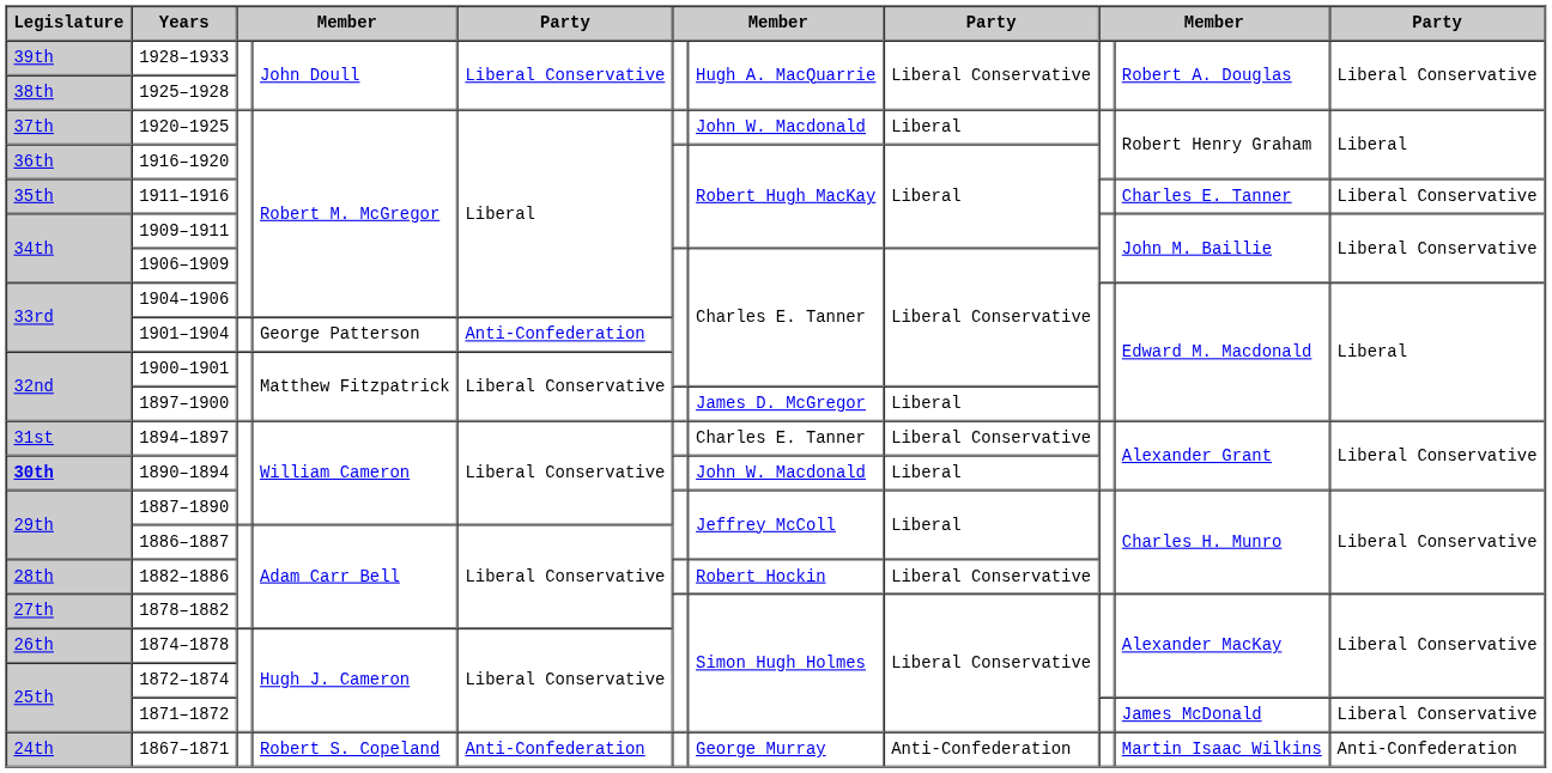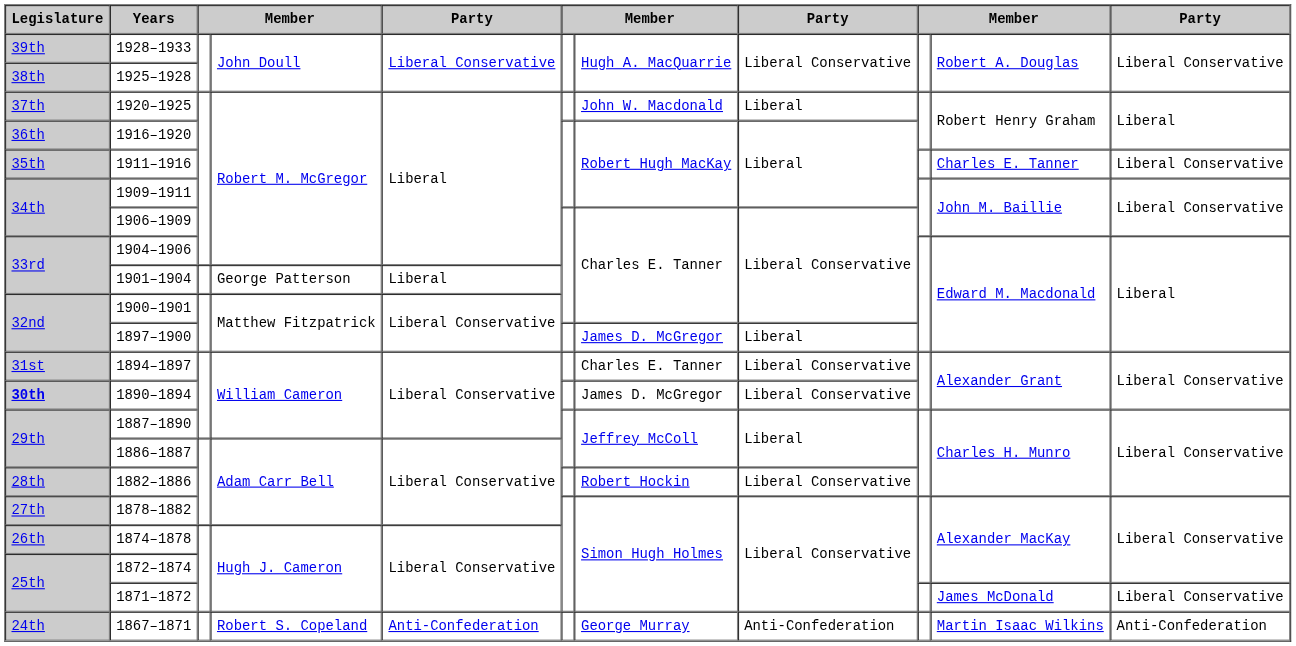 <table border=1 cellpadding=5 cellspacing=0>
 <tr bgcolor="CCCCCC">
 <th>Legislature</th>
 <th>Years</th>
 <th colspan="2">Member</th>
 <th>Party</th>
 <th colspan="2">Member</th>
 <th>Party</th>
 <th colspan="2">Member</th>
 <th>Party</th>
 </tr>
 <tr>
 <td bgcolor="CCCCCC"><a href='#'>39th</a></td>
 <td>1928–1933</td>
 <td rowspan="2" ></td>
 <td rowspan="2"><a href='#'>John Doull</a></td>
 <td rowspan="2"><a href='#'>Liberal Conservative</a></td>
 <td rowspan="2" ></td>
 <td rowspan="2"><a href='#'>Hugh A. MacQuarrie</a></td>
 <td rowspan="2">Liberal Conservative</td>
 <td rowspan="2" ></td>
 <td rowspan="2"><a href='#'>Robert A. Douglas</a></td>
 <td rowspan="2">Liberal Conservative</td>
 </tr>
 <tr>
 <td bgcolor="CCCCCC"><a href='#'>38th</a></td>
 <td>1925–1928</td>
 </tr>
 <tr>
 <td bgcolor="CCCCCC"><a href='#'>37th</a></td>
 <td>1920–1925</td>
 <td rowspan="6" ></td>
 <td rowspan="6"><a href='#'>Robert M. McGregor</a></td>
 <td rowspan="6">Liberal</td>
 <td></td>
 <td><a href='#'>John W. Macdonald</a></td>
 <td>Liberal</td>
 <td rowspan="2" ></td>
 <td rowspan="2">Robert Henry Graham</td>
 <td rowspan="2">Liberal</td>
 </tr>
 <tr>
 <td bgcolor="CCCCCC"><a href='#'>36th</a></td>
 <td>1916–1920</td>
 <td rowspan="3" ></td>
 <td rowspan="3"><a href='#'>Robert Hugh MacKay</a></td>
 <td rowspan="3">Liberal</td>
 </tr>
 <tr>
 <td bgcolor="CCCCCC"><a href='#'>35th</a></td>
 <td>1911–1916</td>
 <td></td>
 <td><a href='#'>Charles E. Tanner</a></td>
 <td>Liberal Conservative</td>
 </tr>
 <tr>
 <td rowspan="2" bgcolor="CCCCCC"><a href='#'>34th</a></td>
 <td>1909–1911</td>
 <td rowspan="2" ></td>
 <td rowspan="2"><a href='#'>John M. Baillie</a></td>
 <td rowspan="2">Liberal Conservative</td>
 </tr>
 <tr>
 <td>1906–1909</td>
 <td rowspan="4" ></td>
 <td rowspan="4">Charles E. Tanner</td>
 <td rowspan="4">Liberal Conservative</td>
 </tr>
 <tr>
 <td rowspan="2" bgcolor="CCCCCC"><a href='#'>33rd</a></td>
 <td>1904–1906</td>
 <td rowspan="4" ></td>
 <td rowspan="4"><a href='#'>Edward M. Macdonald</a></td>
 <td rowspan="4">Liberal</td>
 </tr>
 <tr>
 <td>1901–1904</td>
 <td></td>
 <td>George Patterson</td>
-<td><a href='#'>Anti-Confederation</a></td>
+<td>Liberal</td>
 </tr>
 <tr>
 <td rowspan="2" bgcolor="CCCCCC"><a href='#'>32nd</a></td>
 <td>1900–1901</td>
 <td rowspan="2" ></td>
 <td rowspan="2">Matthew Fitzpatrick</td>
 <td rowspan="2">Liberal Conservative</td>
 </tr>
 <tr>
 <td>1897–1900</td>
 <td></td>
 <td><a href='#'>James D. McGregor</a></td>
 <td>Liberal</td>
 </tr>
 <tr>
 <td bgcolor="CCCCCC"><a href='#'>31st</a></td>
 <td>1894–1897</td>
 <td rowspan="3" ></td>
 <td rowspan="3"><a href='#'>William Cameron</a></td>
 <td rowspan="3">Liberal Conservative</td>
 <td></td>
 <td>Charles E. Tanner</td>
 <td>Liberal Conservative</td>
 <td rowspan="2" ></td>
 <td rowspan="2"><a href='#'>Alexander Grant</a></td>
 <td rowspan="2">Liberal Conservative</td>
 </tr>
 <tr>
 <td bgcolor="CCCCCC"><strong><a href='#'>30th</a></strong></td>
 <td>1890–1894</td>
 <td></td>
-<td><a href='#'>John W. Macdonald</a></td>
-<td>Liberal</td>
+<td>James D. McGregor</td>
+<td>Liberal Conservative</td>
 </tr>
 <tr>
 <td rowspan="2" bgcolor="CCCCCC"><a href='#'>29th</a></td>
 <td>1887–1890</td>
 <td rowspan="2" ></td>
 <td rowspan="2"><a href='#'>Jeffrey McColl</a></td>
 <td rowspan="2">Liberal</td>
 <td rowspan="3" ></td>
 <td rowspan="3"><a href='#'>Charles H. Munro</a></td>
 <td rowspan="3">Liberal Conservative</td>
 </tr>
 <tr>
 <td>1886–1887</td>
 <td rowspan="3" ></td>
 <td rowspan="3"><a href='#'>Adam Carr Bell</a></td>
 <td rowspan="3">Liberal Conservative</td>
 </tr>
 <tr>
 <td bgcolor="CCCCCC"><a href='#'>28th</a></td>
 <td>1882–1886</td>
 <td></td>
 <td><a href='#'>Robert Hockin</a></td>
 <td>Liberal Conservative</td>
 </tr>
 <tr>
 <td bgcolor="CCCCCC"><a href='#'>27th</a></td>
 <td>1878–1882</td>
 <td rowspan="4" ></td>
 <td rowspan="4"><a href='#'>Simon Hugh Holmes</a></td>
 <td rowspan="4">Liberal Conservative</td>
 <td rowspan="3" ></td>
 <td rowspan="3"><a href='#'>Alexander MacKay</a></td>
 <td rowspan="3">Liberal Conservative</td>
 </tr>
 <tr>
 <td bgcolor="CCCCCC"><a href='#'>26th</a></td>
 <td>1874–1878</td>
 <td rowspan="3" ></td>
 <td rowspan="3"><a href='#'>Hugh J. Cameron</a></td>
 <td rowspan="3">Liberal Conservative</td>
 </tr>
 <tr>
 <td rowspan="2" bgcolor="CCCCCC"><a href='#'>25th</a></td>
 <td>1872–1874</td>
 </tr>
 <tr>
 <td>1871–1872</td>
 <td></td>
 <td><a href='#'>James McDonald</a></td>
 <td>Liberal Conservative</td>
 </tr>
 <tr>
 <td bgcolor="CCCCCC"><a href='#'>24th</a></td>
 <td>1867–1871</td>
 <td></td>
 <td><a href='#'>Robert S. Copeland</a></td>
 <td><a href='#'>Anti-Confederation</a></td>
 <td></td>
 <td><a href='#'>George Murray</a></td>
 <td>Anti-Confederation</td>
 <td></td>
 <td><a href='#'>Martin Isaac Wilkins</a></td>
 <td>Anti-Confederation</td>
 </tr>
 </table>
